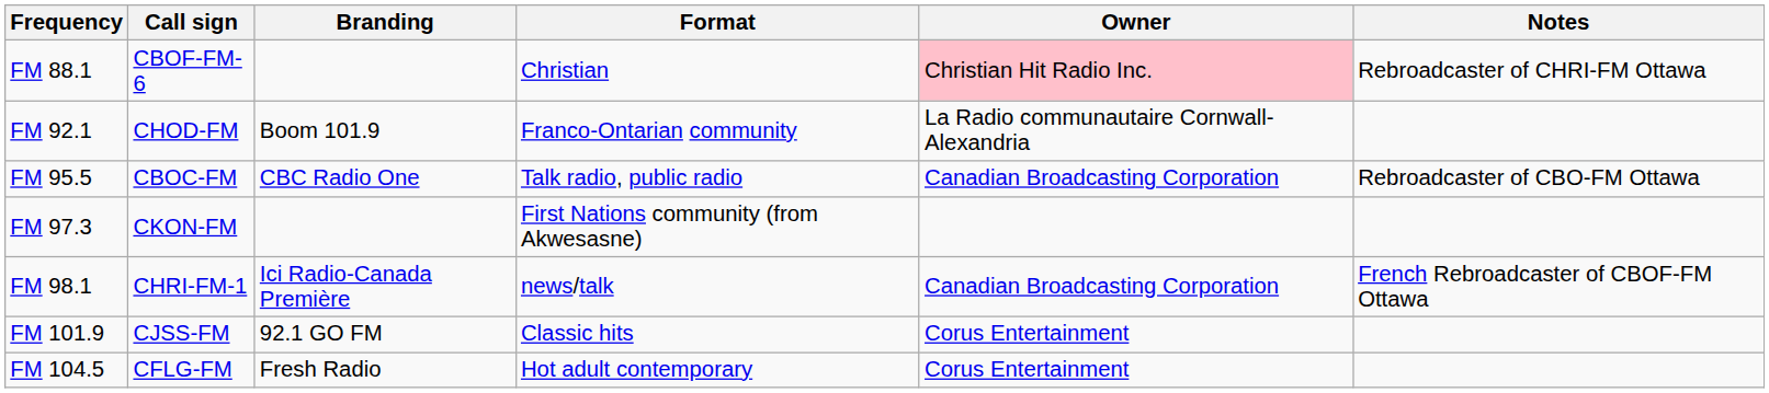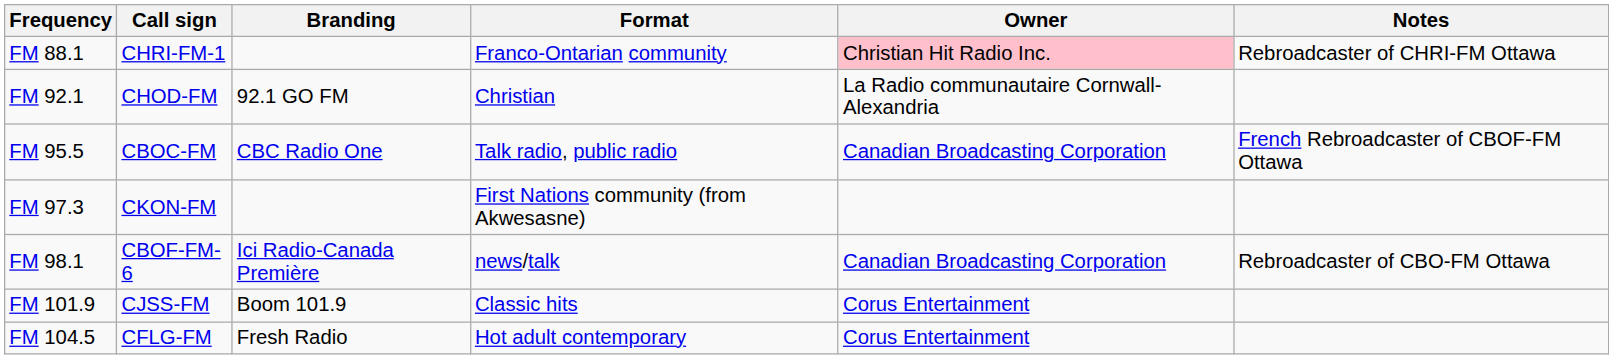 <table class="wikitable sortable"  width="100%">
 <tr>
 <th>Frequency</th>
 <th>Call sign</th>
 <th>Branding</th>
 <th>Format</th>
 <th>Owner</th>
 <th>Notes</th>
 </tr>
 <tr>
 <td><a href='#'>FM</a> 88.1</td>
-<td><a href='#'>CBOF-FM-6</a></td>
+<td><a href='#'>CHRI-FM-1</a></td>
 <td></td>
-<td><a href='#'>Christian</a></td>
+<td><a href='#'>Franco-Ontarian</a> <a href='#'>community</a></td>
 <td style="background: pink;">Christian Hit Radio Inc.</td>
 <td>Rebroadcaster of CHRI-FM Ottawa</td>
 </tr>
 <tr>
 <td><a href='#'>FM</a> 92.1</td>
 <td><a href='#'>CHOD-FM</a></td>
-<td>Boom 101.9</td>
-<td><a href='#'>Franco-Ontarian</a> <a href='#'>community</a></td>
+<td>92.1 GO FM</td>
+<td><a href='#'>Christian</a></td>
 <td>La Radio communautaire Cornwall-Alexandria</td>
 <td></td>
 </tr>
 <tr>
 <td><a href='#'>FM</a> 95.5</td>
 <td><a href='#'>CBOC-FM</a></td>
 <td><a href='#'>CBC Radio One</a></td>
 <td><a href='#'>Talk radio</a>, <a href='#'>public radio</a></td>
 <td><a href='#'>Canadian Broadcasting Corporation</a></td>
-<td>Rebroadcaster of CBO-FM Ottawa</td>
+<td><a href='#'>French</a> Rebroadcaster of CBOF-FM Ottawa</td>
 </tr>
 <tr>
 <td><a href='#'>FM</a> 97.3</td>
 <td><a href='#'>CKON-FM</a></td>
 <td></td>
 <td><a href='#'>First Nations</a> community (from Akwesasne)</td>
 <td></td>
 </tr>
 <tr>
 <td><a href='#'>FM</a> 98.1</td>
-<td><a href='#'>CHRI-FM-1</a></td>
+<td><a href='#'>CBOF-FM-6</a></td>
 <td><a href='#'>Ici Radio-Canada Première</a></td>
 <td><a href='#'>news</a>/<a href='#'>talk</a></td>
 <td><a href='#'>Canadian Broadcasting Corporation</a></td>
-<td><a href='#'>French</a> Rebroadcaster of CBOF-FM Ottawa</td>
+<td>Rebroadcaster of CBO-FM Ottawa</td>
 </tr>
 <tr>
 <td><a href='#'>FM</a> 101.9</td>
 <td><a href='#'>CJSS-FM</a></td>
-<td>92.1 GO FM</td>
+<td>Boom 101.9</td>
 <td><a href='#'>Classic hits</a></td>
 <td><a href='#'>Corus Entertainment</a></td>
 <td></td>
 </tr>
 <tr>
 <td><a href='#'>FM</a> 104.5</td>
 <td><a href='#'>CFLG-FM</a></td>
 <td>Fresh Radio</td>
 <td><a href='#'>Hot adult contemporary</a></td>
 <td><a href='#'>Corus Entertainment</a></td>
 <td></td>
 </tr>
 </table>
